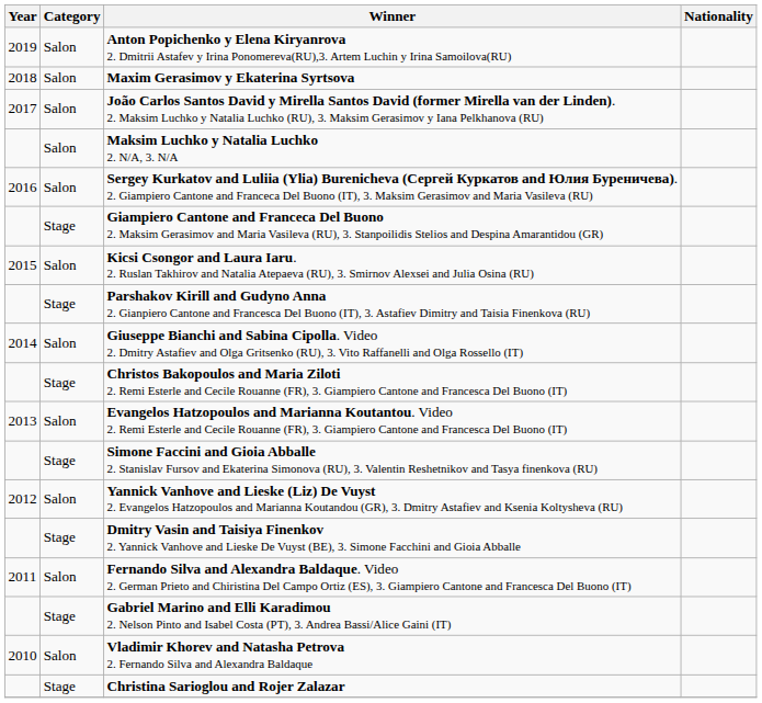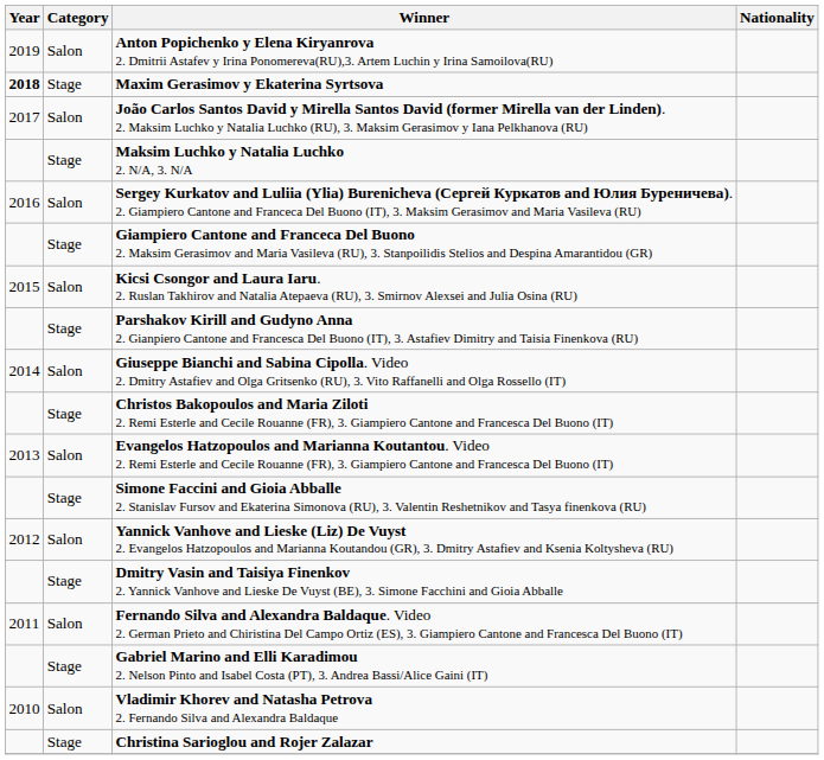 <table class="wikitable sortable">
 <tr>
 <th>Year</th>
 <th>Category</th>
 <th>Winner</th>
 <th>Nationality</th>
 </tr>
 <tr>
 <td>2019</td>
 <td>Salon</td>
 <td><strong>   Anton Popichenko y Elena Kiryanrova</strong><br><small>2.   Dmitrii Astafev y Irina Ponomereva(RU),3. Artem Luchin y Irina Samoilova(RU)</small></td>
 <td></td>
 </tr>
 <tr>
-<td>2018</td>
-<td>Salon</td>
+<td><strong>2018</strong></td>
+<td>Stage</td>
 <td><strong>  Maxim Gerasimov y Ekaterina Syrtsova   </strong></td>
 <td></td>
 </tr>
 <tr>
 <td>2017</td>
 <td>Salon</td>
 <td><strong>João Carlos Santos David y Mirella Santos David (former Mirella van der Linden)</strong>.<br><small>2. Maksim Luchko y Natalia Luchko (RU), 3. Maksim Gerasimov y Iana Pelkhanova (RU)</small></td>
 <td></td>
 </tr>
 <tr>
 <td></td>
-<td>Salon</td>
+<td>Stage</td>
 <td><strong>Maksim Luchko y Natalia Luchko</strong><br><small>2. N/A, 3. N/A</small></td>
 <td></td>
 </tr>
 <tr>
 <td>2016</td>
 <td>Salon</td>
 <td><strong>Sergey Kurkatov and Luliia (Ylia) Burenicheva (Сергей Куркатов and Юлия Буреничева)</strong>.<br><small>2. Giampiero Cantone and Franceca Del Buono (IT), 3. Maksim Gerasimov and Maria Vasileva (RU)</small></td>
 <td></td>
 </tr>
 <tr>
 <td></td>
 <td>Stage</td>
 <td><strong>Giampiero Cantone and Franceca Del Buono</strong><br><small>2. Maksim Gerasimov and Maria Vasileva (RU), 3. Stanpoilidis Stelios and Despina Amarantidou (GR)</small></td>
 <td></td>
 </tr>
 <tr>
 <td>2015</td>
 <td>Salon</td>
 <td><strong>Kicsi Csongor and Laura Iaru</strong>.<br><small>2. Ruslan Takhirov and Natalia Atepaeva (RU), 3. Smirnov Alexsei and Julia Osina (RU)</small></td>
 <td></td>
 </tr>
 <tr>
 <td></td>
 <td>Stage</td>
 <td><strong>Parshakov Kirill and Gudyno Anna</strong><br><small>2. Gianpiero Cantone and Francesca Del Buono (IT), 3. Astafiev Dimitry and Taisia Finenkova (RU)</small></td>
 <td></td>
 </tr>
 <tr>
 <td>2014</td>
 <td>Salon</td>
 <td><strong>Giuseppe Bianchi and Sabina Cipolla</strong>. Video<br><small>2. Dmitry Astafiev and Olga Gritsenko (RU), 3. Vito Raffanelli and Olga Rossello (IT)</small></td>
 <td></td>
 </tr>
 <tr>
 <td></td>
 <td>Stage</td>
 <td><strong>Christos Bakopoulos and Maria Ziloti</strong><br><small>2. Remi Esterle and Cecile Rouanne (FR), 3. Giampiero Cantone and Francesca Del Buono (IT)</small></td>
 <td></td>
 </tr>
 <tr>
 <td>2013</td>
 <td>Salon</td>
 <td><strong>Evangelos Hatzopoulos and Marianna Koutantou</strong>. Video<br><small>2. Remi Esterle and Cecile Rouanne (FR), 3. Giampiero Cantone and Francesca Del Buono (IT)</small></td>
 <td></td>
 </tr>
 <tr>
 <td></td>
 <td>Stage</td>
 <td><strong>Simone Faccini and Gioia Abballe</strong><br><small>2. Stanislav Fursov and Ekaterina Simonova (RU), 3. Valentin Reshetnikov and Tasya finenkova (RU)</small></td>
 <td></td>
 </tr>
 <tr>
 <td>2012</td>
 <td>Salon</td>
 <td><strong>Yannick Vanhove and Lieske (Liz) De Vuyst</strong><br><small>2. Evangelos Hatzopoulos and Marianna Koutandou (GR), 3. Dmitry Astafiev and Ksenia Koltysheva (RU)</small></td>
 <td></td>
 </tr>
 <tr>
 <td></td>
 <td>Stage</td>
 <td><strong>Dmitry Vasin and Taisiya Finenkov</strong><br><small>2. Yannick Vanhove and Lieske De Vuyst (BE), 3. Simone Facchini and Gioia Abballe</small></td>
 <td></td>
 </tr>
 <tr>
 <td>2011</td>
 <td>Salon</td>
 <td><strong>Fernando Silva and Alexandra Baldaque</strong>. Video<br><small>2. German Prieto and Chiristina Del Campo Ortiz (ES), 3. Giampiero Cantone and Francesca Del Buono (IT)</small></td>
 <td></td>
 </tr>
 <tr>
 <td></td>
 <td>Stage</td>
 <td><strong>Gabriel Marino and Elli Karadimou</strong><br><small>2. Nelson Pinto and Isabel Costa (PT), 3. Andrea Bassi/Alice Gaini (IT)</small></td>
 <td></td>
 </tr>
 <tr>
 <td>2010</td>
 <td>Salon </td>
 <td><strong>Vladimir Khorev and Natasha Petrova</strong><br><small>2. Fernando Silva and Alexandra Baldaque </small></td>
 <td></td>
 </tr>
 <tr>
 <td></td>
 <td>Stage </td>
 <td><strong>Christina Sarioglou and Rojer Zalazar</strong></td>
 <td></td>
 </tr>
 <tr>
 </tr>
 </table>
